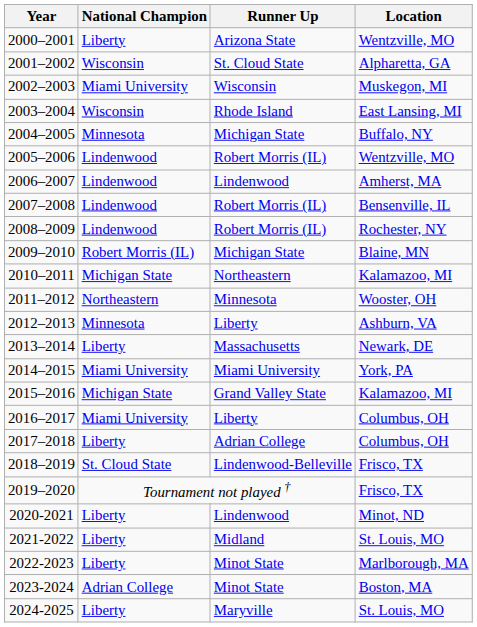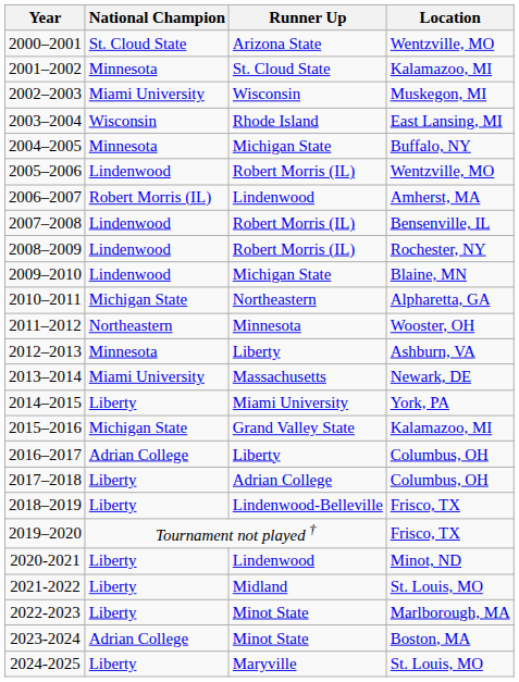 <table class="wikitable">
 <tr>
 <th>Year</th>
 <th>National Champion</th>
 <th>Runner Up</th>
 <th>Location</th>
 </tr>
 <tr>
 <td align=center>2000–2001</td>
-<td><a href='#'>Liberty</a></td>
+<td><a href='#'>St. Cloud State</a></td>
 <td><a href='#'>Arizona State</a></td>
 <td><a href='#'>Wentzville, MO</a></td>
 </tr>
 <tr>
 <td align=center>2001–2002</td>
-<td><a href='#'>Wisconsin</a></td>
+<td><a href='#'>Minnesota</a></td>
 <td><a href='#'>St. Cloud State</a></td>
-<td><a href='#'>Alpharetta, GA</a></td>
+<td><a href='#'>Kalamazoo, MI</a></td>
 </tr>
 <tr>
 <td align=center>2002–2003</td>
 <td><a href='#'>Miami University</a></td>
 <td><a href='#'>Wisconsin</a></td>
 <td><a href='#'>Muskegon, MI</a></td>
 </tr>
 <tr>
 <td align=center>2003–2004</td>
 <td><a href='#'>Wisconsin</a></td>
 <td><a href='#'>Rhode Island</a></td>
 <td><a href='#'>East Lansing, MI</a></td>
 </tr>
 <tr>
 <td align=center>2004–2005</td>
 <td><a href='#'>Minnesota</a></td>
 <td><a href='#'>Michigan State</a></td>
 <td><a href='#'>Buffalo, NY</a></td>
 </tr>
 <tr>
 <td align=center>2005–2006</td>
 <td><a href='#'>Lindenwood</a></td>
 <td><a href='#'>Robert Morris (IL)</a></td>
 <td><a href='#'>Wentzville, MO</a></td>
 </tr>
 <tr>
 <td align=center>2006–2007</td>
-<td><a href='#'>Lindenwood</a></td>
+<td><a href='#'>Robert Morris (IL)</a></td>
 <td><a href='#'>Lindenwood</a></td>
 <td><a href='#'>Amherst, MA</a></td>
 </tr>
 <tr>
 <td align=center>2007–2008</td>
 <td><a href='#'>Lindenwood</a></td>
 <td><a href='#'>Robert Morris (IL)</a></td>
 <td><a href='#'>Bensenville, IL</a></td>
 </tr>
 <tr>
 <td align=center>2008–2009</td>
 <td><a href='#'>Lindenwood</a></td>
 <td><a href='#'>Robert Morris (IL)</a></td>
 <td><a href='#'>Rochester, NY</a></td>
 </tr>
 <tr>
 <td align=center>2009–2010</td>
-<td><a href='#'>Robert Morris (IL)</a></td>
+<td><a href='#'>Lindenwood</a></td>
 <td><a href='#'>Michigan State</a></td>
 <td><a href='#'>Blaine, MN</a></td>
 </tr>
 <tr>
 <td align=center>2010–2011</td>
 <td><a href='#'>Michigan State</a></td>
 <td><a href='#'>Northeastern</a></td>
-<td><a href='#'>Kalamazoo, MI</a></td>
+<td><a href='#'>Alpharetta, GA</a></td>
 </tr>
 <tr>
 <td align=center>2011–2012</td>
 <td><a href='#'>Northeastern</a></td>
 <td><a href='#'>Minnesota</a></td>
 <td><a href='#'>Wooster, OH</a></td>
 </tr>
 <tr>
 <td align=center>2012–2013</td>
 <td><a href='#'>Minnesota</a></td>
 <td><a href='#'>Liberty</a></td>
 <td><a href='#'>Ashburn, VA</a></td>
 </tr>
 <tr>
 <td align=center>2013–2014</td>
-<td><a href='#'>Liberty</a></td>
+<td><a href='#'>Miami University</a></td>
 <td><a href='#'>Massachusetts</a></td>
 <td><a href='#'>Newark, DE</a></td>
 </tr>
 <tr>
 <td align=center>2014–2015</td>
-<td><a href='#'>Miami University</a></td>
+<td><a href='#'>Liberty</a></td>
 <td><a href='#'>Miami University</a></td>
 <td><a href='#'>York, PA</a></td>
 </tr>
 <tr>
 <td align=center>2015–2016</td>
 <td><a href='#'>Michigan State</a></td>
 <td><a href='#'>Grand Valley State</a></td>
 <td><a href='#'>Kalamazoo, MI</a></td>
 </tr>
 <tr>
 <td align=center>2016–2017</td>
-<td><a href='#'>Miami University</a></td>
+<td><a href='#'>Adrian College</a></td>
 <td><a href='#'>Liberty</a></td>
 <td><a href='#'>Columbus, OH</a></td>
 </tr>
 <tr>
 <td align=center>2017–2018</td>
 <td><a href='#'>Liberty</a></td>
 <td><a href='#'>Adrian College</a></td>
 <td><a href='#'>Columbus, OH</a></td>
 </tr>
 <tr>
 <td align=center>2018–2019</td>
-<td><a href='#'>St. Cloud State</a></td>
+<td><a href='#'>Liberty</a></td>
 <td><a href='#'>Lindenwood-Belleville</a></td>
 <td><a href='#'>Frisco, TX</a></td>
 </tr>
 <tr>
 <td align=center>2019–2020</td>
 <td colspan="2" align=center><em>Tournament not played <sup>†</sup></em></td>
 <td><a href='#'>Frisco, TX</a></td>
 </tr>
 <tr>
 <td align=center>2020-2021</td>
 <td><a href='#'>Liberty</a></td>
 <td><a href='#'>Lindenwood</a></td>
 <td><a href='#'>Minot, ND</a></td>
 </tr>
 <tr>
 <td align=center>2021-2022</td>
 <td><a href='#'>Liberty</a></td>
 <td><a href='#'>Midland</a></td>
 <td><a href='#'>St. Louis, MO</a></td>
 </tr>
 <tr>
 <td align=center>2022-2023</td>
 <td><a href='#'>Liberty</a></td>
 <td><a href='#'>Minot State</a></td>
 <td><a href='#'>Marlborough, MA</a></td>
 </tr>
 <tr>
 <td align=center>2023-2024</td>
 <td><a href='#'>Adrian College</a></td>
 <td><a href='#'>Minot State</a></td>
 <td><a href='#'>Boston, MA</a></td>
 </tr>
 <tr>
 <td align=center>2024-2025</td>
 <td><a href='#'>Liberty</a></td>
 <td><a href='#'>Maryville</a></td>
 <td><a href='#'>St. Louis, MO</a></td>
 </tr>
 </table>
